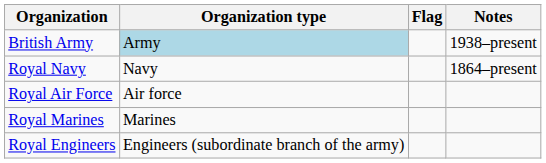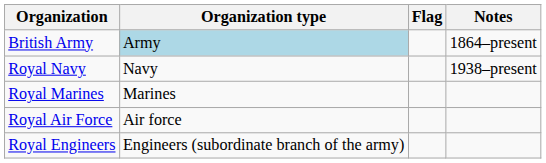 <table class="wikitable">
 <tr>
 <th>Organization</th>
 <th>Organization type</th>
 <th>Flag</th>
 <th>Notes</th>
 </tr>
 <tr>
 <td><a href='#'>British Army</a></td>
 <td style="background: lightblue;">Army</td>
 <td></td>
-<td>1938–present</td>
+<td>1864–present</td>
 </tr>
 <tr>
 <td><a href='#'>Royal Navy</a></td>
 <td>Navy</td>
 <td></td>
-<td>1864–present</td>
+<td>1938–present</td>
+</tr>
+<tr>
+<td><a href='#'>Royal Marines</a></td>
+<td>Marines</td>
+<td></td>
+<td></td>
 </tr>
 <tr>
 <td><a href='#'>Royal Air Force</a></td>
 <td>Air force</td>
-<td></td>
-<td></td>
-</tr>
-<tr>
-<td><a href='#'>Royal Marines</a></td>
-<td>Marines</td>
 <td></td>
 <td></td>
 </tr>
 <tr>
 <td><a href='#'>Royal Engineers</a></td>
 <td>Engineers (subordinate branch of the army)</td>
 <td></td>
 <td></td>
 </tr>
 </table>
